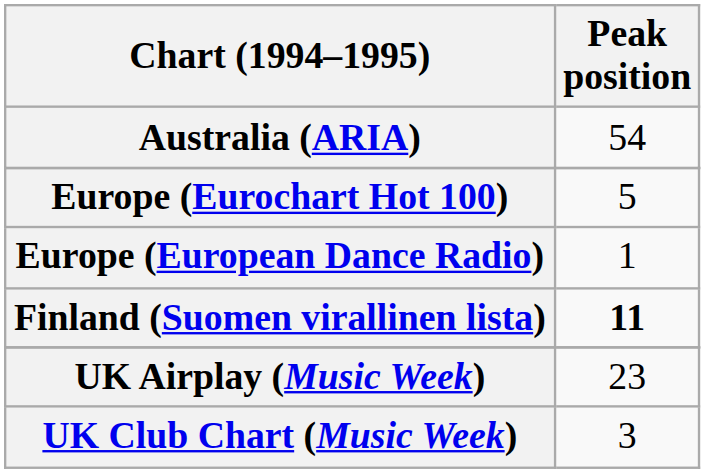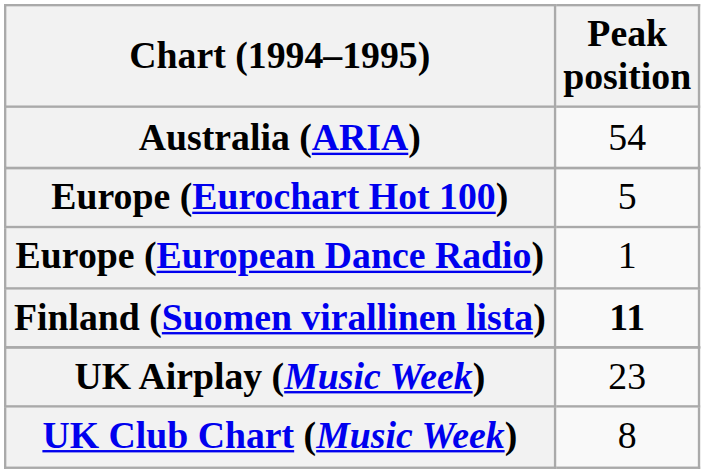 <table class="wikitable sortable plainrowheaders" style="text-align:center">
 <tr>
 <th>Chart (1994–1995)</th>
 <th>Peak<br>position</th>
 </tr>
 <tr>
 <th scope="row">Australia (<a href='#'>ARIA</a>)</th>
 <td>54</td>
 </tr>
 <tr>
 </tr>
 <tr>
 <th scope="row">Europe (<a href='#'>Eurochart Hot 100</a>)</th>
 <td>5</td>
 </tr>
 <tr>
 <th scope="row">Europe (<a href='#'>European Dance Radio</a>)</th>
 <td>1</td>
 </tr>
 <tr>
 <th scope="row">Finland (<a href='#'>Suomen virallinen lista</a>)</th>
 <td><strong>11</strong></td>
 </tr>
 <tr>
 </tr>
 <tr>
 </tr>
 <tr>
 </tr>
 <tr>
 </tr>
 <tr>
 </tr>
 <tr>
 </tr>
 <tr>
 </tr>
 <tr>
 </tr>
 <tr>
 </tr>
 <tr>
 </tr>
 <tr>
 <th scope="row">UK Airplay (<em><a href='#'>Music Week</a></em>)</th>
 <td>23</td>
 </tr>
 <tr>
 <th scope="row"><a href='#'>UK Club Chart</a> (<em><a href='#'>Music Week</a></em>)</th>
-<td>3</td>
+<td>8</td>
 </tr>
 </table>
